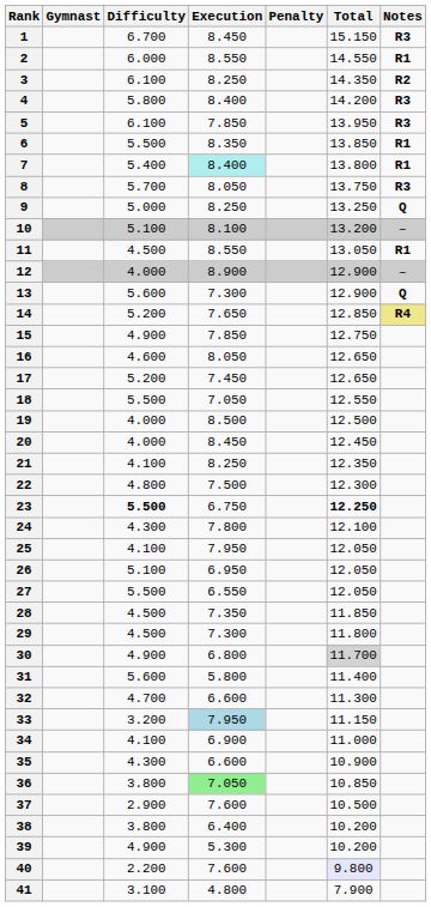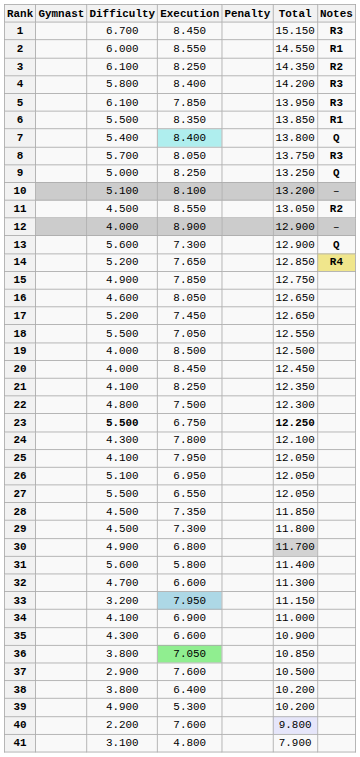 <table class="wikitable sortable" style="text-align:center">
 <tr>
 <th>Rank</th>
 <th>Gymnast</th>
 <th>Difficulty</th>
 <th>Execution</th>
 <th>Penalty</th>
 <th>Total</th>
 <th>Notes</th>
 </tr>
 <tr>
 <th scope=row>1</th>
 <td align=left></td>
 <td>6.700</td>
 <td>8.450</td>
 <td></td>
 <td>15.150</td>
 <td><strong>R3</strong></td>
 </tr>
 <tr>
 <th scope=row>2</th>
 <td align=left></td>
 <td>6.000</td>
 <td>8.550</td>
 <td></td>
 <td>14.550</td>
 <td><strong>R1</strong></td>
 </tr>
 <tr>
 <th scope=row>3</th>
 <td align=left></td>
 <td>6.100</td>
 <td>8.250</td>
 <td></td>
 <td>14.350</td>
 <td><strong>R2</strong></td>
 </tr>
 <tr>
 <th scope=row>4</th>
 <td align=left></td>
 <td>5.800</td>
 <td>8.400</td>
 <td></td>
 <td>14.200</td>
 <td><strong>R3</strong></td>
 </tr>
 <tr>
 <th scope=row>5</th>
 <td align=left></td>
 <td>6.100</td>
 <td>7.850</td>
 <td></td>
 <td>13.950</td>
 <td><strong>R3</strong></td>
 </tr>
 <tr>
 <th scope=row>6</th>
 <td align=left></td>
 <td>5.500</td>
 <td>8.350</td>
 <td></td>
 <td>13.850</td>
 <td><strong>R1</strong></td>
 </tr>
 <tr>
 <th scope=row>7</th>
 <td align=left></td>
 <td>5.400</td>
 <td style="background: paleturquoise;">8.400</td>
 <td></td>
 <td>13.800</td>
-<td><strong>R1</strong></td>
+<td><strong>Q</strong></td>
 </tr>
 <tr>
 <th scope=row>8</th>
 <td align=left></td>
 <td>5.700</td>
 <td>8.050</td>
 <td></td>
 <td>13.750</td>
 <td><strong>R3</strong></td>
 </tr>
 <tr>
 <th scope=row>9</th>
 <td align=left></td>
 <td>5.000</td>
 <td>8.250</td>
 <td></td>
 <td>13.250</td>
 <td><strong>Q</strong></td>
 </tr>
 <tr bgcolor="cccccc">
 <th scope=row>10</th>
 <td align=left></td>
 <td>5.100</td>
 <td>8.100</td>
 <td></td>
 <td>13.200</td>
 <td>–</td>
 </tr>
 <tr>
 <th scope=row>11</th>
 <td align=left></td>
 <td>4.500</td>
 <td>8.550</td>
 <td></td>
 <td>13.050</td>
-<td><strong>R1</strong></td>
+<td><strong>R2</strong></td>
 </tr>
 <tr bgcolor="cccccc">
 <th scope=row>12</th>
 <td align=left></td>
 <td>4.000</td>
 <td>8.900</td>
 <td></td>
 <td>12.900</td>
 <td>–</td>
 </tr>
 <tr>
 <th scope=row>13</th>
 <td align=left></td>
 <td>5.600</td>
 <td>7.300</td>
 <td></td>
 <td>12.900</td>
 <td><strong>Q</strong></td>
 </tr>
 <tr>
 <th scope=row>14</th>
 <td align=left></td>
 <td>5.200</td>
 <td>7.650</td>
 <td></td>
 <td>12.850</td>
 <td style="background: khaki;"><strong>R4</strong></td>
 </tr>
 <tr>
 <th scope=row>15</th>
 <td align=left></td>
 <td>4.900</td>
 <td>7.850</td>
 <td></td>
 <td>12.750</td>
 <td></td>
 </tr>
 <tr>
 <th scope=row>16</th>
 <td align=left></td>
 <td>4.600</td>
 <td>8.050</td>
 <td></td>
 <td>12.650</td>
 <td></td>
 </tr>
 <tr>
 <th scope=row>17</th>
 <td align=left></td>
 <td>5.200</td>
 <td>7.450</td>
 <td></td>
 <td>12.650</td>
 <td></td>
 </tr>
 <tr>
 <th scope=row>18</th>
 <td align=left></td>
 <td>5.500</td>
 <td>7.050</td>
 <td></td>
 <td>12.550</td>
 <td></td>
 </tr>
 <tr>
 <th scope=row>19</th>
 <td align=left></td>
 <td>4.000</td>
 <td>8.500</td>
 <td></td>
 <td>12.500</td>
 <td></td>
 </tr>
 <tr>
 <th scope=row>20</th>
 <td align=left></td>
 <td>4.000</td>
 <td>8.450</td>
 <td></td>
 <td>12.450</td>
 <td></td>
 </tr>
 <tr>
 <th scope=row>21</th>
 <td align=left></td>
 <td>4.100</td>
 <td>8.250</td>
 <td></td>
 <td>12.350</td>
 <td></td>
 </tr>
 <tr>
 <th scope=row>22</th>
 <td align=left></td>
 <td>4.800</td>
 <td>7.500</td>
 <td></td>
 <td>12.300</td>
 <td></td>
 </tr>
 <tr>
 <th scope=row>23</th>
 <td align=left></td>
 <td><strong>5.500</strong></td>
 <td>6.750</td>
 <td></td>
 <td><strong>12.250</strong></td>
 <td></td>
 </tr>
 <tr>
 <th scope=row>24</th>
 <td align=left></td>
 <td>4.300</td>
 <td>7.800</td>
 <td></td>
 <td>12.100</td>
 <td></td>
 </tr>
 <tr>
 <th scope=row>25</th>
 <td align=left></td>
 <td>4.100</td>
 <td>7.950</td>
 <td></td>
 <td>12.050</td>
 <td></td>
 </tr>
 <tr>
 <th scope=row>26</th>
 <td align=left></td>
 <td>5.100</td>
 <td>6.950</td>
 <td></td>
 <td>12.050</td>
 <td></td>
 </tr>
 <tr>
 <th scope=row>27</th>
 <td align=left></td>
 <td>5.500</td>
 <td>6.550</td>
 <td></td>
 <td>12.050</td>
 <td></td>
 </tr>
 <tr>
 <th scope=row>28</th>
 <td align=left></td>
 <td>4.500</td>
 <td>7.350</td>
 <td></td>
 <td>11.850</td>
 <td></td>
 </tr>
 <tr>
 <th scope=row>29</th>
 <td align=left></td>
 <td>4.500</td>
 <td>7.300</td>
 <td></td>
 <td>11.800</td>
 <td></td>
 </tr>
 <tr>
 <th scope=row>30</th>
 <td align=left></td>
 <td>4.900</td>
 <td>6.800</td>
 <td></td>
 <td style="background: lightgrey;">11.700</td>
 <td></td>
 </tr>
 <tr>
 <th scope=row>31</th>
 <td align=left></td>
 <td>5.600</td>
 <td>5.800</td>
 <td></td>
 <td>11.400</td>
 <td></td>
 </tr>
 <tr>
 <th scope=row>32</th>
 <td align=left></td>
 <td>4.700</td>
 <td>6.600</td>
 <td></td>
 <td>11.300</td>
 <td></td>
 </tr>
 <tr>
 <th scope=row>33</th>
 <td align=left></td>
 <td>3.200</td>
 <td style="background: lightblue;">7.950</td>
 <td></td>
 <td>11.150</td>
 <td></td>
 </tr>
 <tr>
 <th scope=row>34</th>
 <td align=left></td>
 <td>4.100</td>
 <td>6.900</td>
 <td></td>
 <td>11.000</td>
 <td></td>
 </tr>
 <tr>
 <th scope=row>35</th>
 <td align=left></td>
 <td>4.300</td>
 <td>6.600</td>
 <td></td>
 <td>10.900</td>
 <td></td>
 </tr>
 <tr>
 <th scope=row>36</th>
 <td align=left></td>
 <td>3.800</td>
 <td style="background: lightgreen;">7.050</td>
 <td></td>
 <td>10.850</td>
 <td></td>
 </tr>
 <tr>
 <th scope=row>37</th>
 <td align=left></td>
 <td>2.900</td>
 <td>7.600</td>
 <td></td>
 <td>10.500</td>
 <td></td>
 </tr>
 <tr>
 <th scope=row>38</th>
 <td align=left></td>
 <td>3.800</td>
 <td>6.400</td>
 <td></td>
 <td>10.200</td>
 <td></td>
 </tr>
 <tr>
 <th scope=row>39</th>
 <td align=left></td>
 <td>4.900</td>
 <td>5.300</td>
 <td></td>
 <td>10.200</td>
 <td></td>
 </tr>
 <tr>
 <th scope=row>40</th>
 <td align=left></td>
 <td>2.200</td>
 <td>7.600</td>
 <td></td>
 <td style="background: lavender;">9.800</td>
 <td></td>
 </tr>
 <tr>
 <th scope=row>41</th>
 <td align=left></td>
 <td>3.100</td>
 <td>4.800</td>
 <td></td>
 <td>7.900</td>
 <td></td>
 </tr>
 </table>
